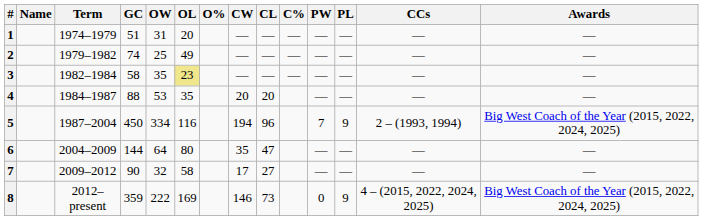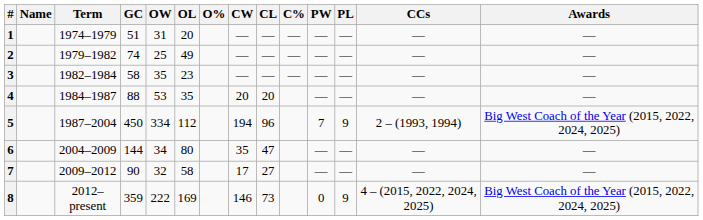 <table class="wikitable sortable">
 <tr>
 <th>#</th>
 <th>Name</th>
 <th>Term</th>
 <th>GC</th>
 <th>OW</th>
 <th>OL</th>
 <th>O%</th>
 <th>CW</th>
 <th>CL</th>
 <th>C%</th>
 <th>PW</th>
 <th>PL</th>
 <th>CCs</th>
 <th class="unsortable">Awards</th>
 </tr>
 <tr>
 <th align="center">1</th>
 <td></td>
 <td align="center">1974–1979</td>
 <td align="center">51</td>
 <td align="center">31</td>
 <td align="center">20</td>
 <td align="center"></td>
 <td align="center">—</td>
 <td align="center">—</td>
 <td align="center">—</td>
 <td align="center">—</td>
 <td align="center">—</td>
 <td align="center">—</td>
 <td align="center">—</td>
 </tr>
 <tr>
 <th align="center">2</th>
 <td></td>
 <td align="center">1979–1982</td>
 <td align="center">74</td>
 <td align="center">25</td>
 <td align="center">49</td>
 <td align="center"></td>
 <td align="center">—</td>
 <td align="center">—</td>
 <td align="center">—</td>
 <td align="center">—</td>
 <td align="center">—</td>
 <td align="center">—</td>
 <td align="center">—</td>
 </tr>
 <tr>
 <th align="center">3</th>
 <td></td>
 <td align="center">1982–1984</td>
 <td align="center">58</td>
 <td align="center">35</td>
-<td align="center" style="background: khaki;">23</td>
+<td align="center">23</td>
 <td align="center"></td>
 <td align="center">—</td>
 <td align="center">—</td>
 <td align="center">—</td>
 <td align="center">—</td>
 <td align="center">—</td>
 <td align="center">—</td>
 <td align="center">—</td>
 </tr>
 <tr>
 <th align="center">4</th>
 <td></td>
 <td align="center">1984–1987</td>
 <td align="center">88</td>
 <td align="center">53</td>
 <td align="center">35</td>
 <td align="center"></td>
 <td align="center">20</td>
 <td align="center">20</td>
 <td align="center"></td>
 <td align="center">—</td>
 <td align="center">—</td>
 <td align="center">—</td>
 <td align="center">—</td>
 </tr>
 <tr>
 <th align="center">5</th>
 <td></td>
 <td align="center">1987–2004</td>
 <td align="center">450</td>
 <td align="center">334</td>
-<td align="center">116</td>
+<td align="center">112</td>
 <td align="center"></td>
 <td align="center">194</td>
 <td align="center">96</td>
 <td align="center"></td>
 <td align="center">7</td>
 <td align="center">9</td>
 <td align="center">2 – (1993, 1994)</td>
 <td align="center"><a href='#'>Big West Coach of the Year</a> (2015, 2022, 2024, 2025)</td>
 </tr>
 <tr>
 <th align="center">6</th>
 <td></td>
 <td align="center">2004–2009</td>
 <td align="center">144</td>
-<td align="center">64</td>
+<td align="center">34</td>
 <td align="center">80</td>
 <td align="center"></td>
 <td align="center">35</td>
 <td align="center">47</td>
 <td align="center"></td>
 <td align="center">—</td>
 <td align="center">—</td>
 <td align="center">—</td>
 <td align="center">—</td>
 </tr>
 <tr>
 <th align="center">7</th>
 <td></td>
 <td align="center">2009–2012</td>
 <td align="center">90</td>
 <td align="center">32</td>
 <td align="center">58</td>
 <td align="center"></td>
 <td align="center">17</td>
 <td align="center">27</td>
 <td align="center"></td>
 <td align="center">—</td>
 <td align="center">—</td>
 <td align="center">—</td>
 <td align="center">—</td>
 </tr>
 <tr>
 <th align="center">8</th>
 <td></td>
 <td align="center">2012–present</td>
 <td align="center">359</td>
 <td align="center">222</td>
 <td align="center">169</td>
 <td align="center"></td>
 <td align="center">146</td>
 <td align="center">73</td>
 <td align="center"></td>
 <td align="center">0</td>
 <td align="center">9</td>
 <td align="center">4 – (2015, 2022, 2024, 2025)</td>
 <td align="center"><a href='#'>Big West Coach of the Year</a> (2015, 2022, 2024, 2025)</td>
 </tr>
 </table>
